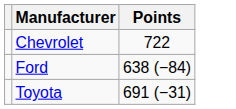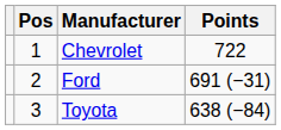 <table class="wikitable" style="font-size: 95%;">
 <tr>
 <th></th>
+<th>Pos</th>
 <th>Manufacturer</th>
 <th>Points</th>
 </tr>
 <tr>
 <td align="left"></td>
+<td style="text-align:center;">1</td>
 <td><a href='#'>Chevrolet</a></td>
 <td style="text-align:center;">722</td>
 </tr>
 <tr>
 <td align="left"></td>
+<td style="text-align:center;">2</td>
 <td><a href='#'>Ford</a></td>
-<td style="text-align:center;">638 (−84)</td>
+<td style="text-align:center;">691 (−31)</td>
 </tr>
 <tr>
 <td align="left"></td>
+<td style="text-align:center;">3</td>
 <td><a href='#'>Toyota</a></td>
-<td style="text-align:center;">691 (−31)</td>
+<td style="text-align:center;">638 (−84)</td>
 </tr>
 </table>
